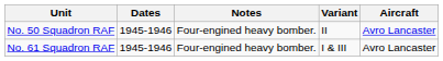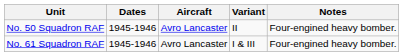 <table class="wikitable sortable">
 <tr>
 <th>Unit</th>
 <th>Dates</th>
+<th>Aircraft</th>
+<th>Variant</th>
 <th>Notes</th>
-<th>Variant</th>
-<th>Aircraft</th>
 </tr>
 <tr>
 <td><a href='#'>No. 50 Squadron RAF</a></td>
 <td>1945-1946</td>
+<td><a href='#'>Avro Lancaster</a></td>
+<td>II</td>
 <td>Four-engined heavy bomber.</td>
-<td>II</td>
-<td><a href='#'>Avro Lancaster</a></td>
 </tr>
 <tr>
 <td><a href='#'>No. 61 Squadron RAF</a></td>
 <td>1945-1946</td>
+<td>Avro Lancaster</td>
+<td>I & III</td>
 <td>Four-engined heavy bomber.</td>
-<td>I & III</td>
-<td>Avro Lancaster</td>
 </tr>
 </table>
